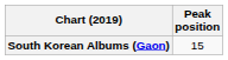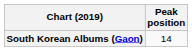 <table class="wikitable plainrowheaders" style="text-align:center;">
 <tr>
 <th scope="col">Chart (2019)</th>
 <th scope="col">Peak<br>position</th>
 </tr>
 <tr>
 <th scope="row">South Korean Albums (<a href='#'>Gaon</a>)</th>
-<td>15</td>
+<td>14</td>
 </tr>
 </table>
